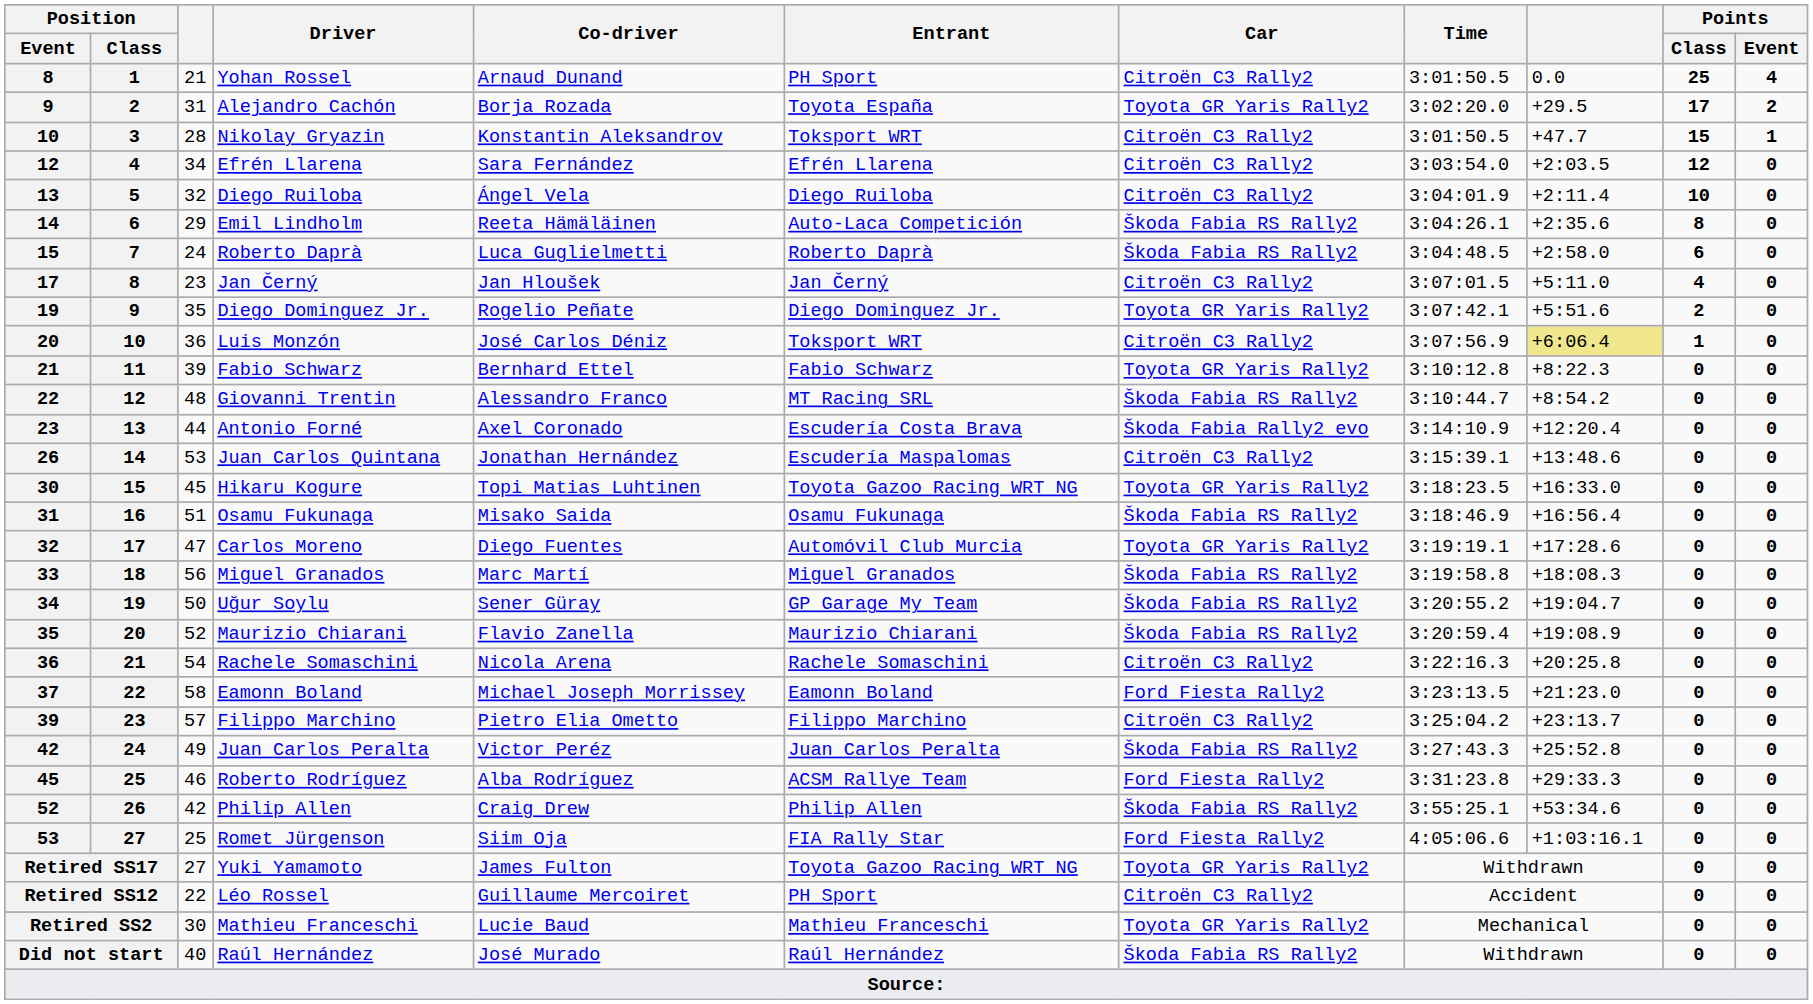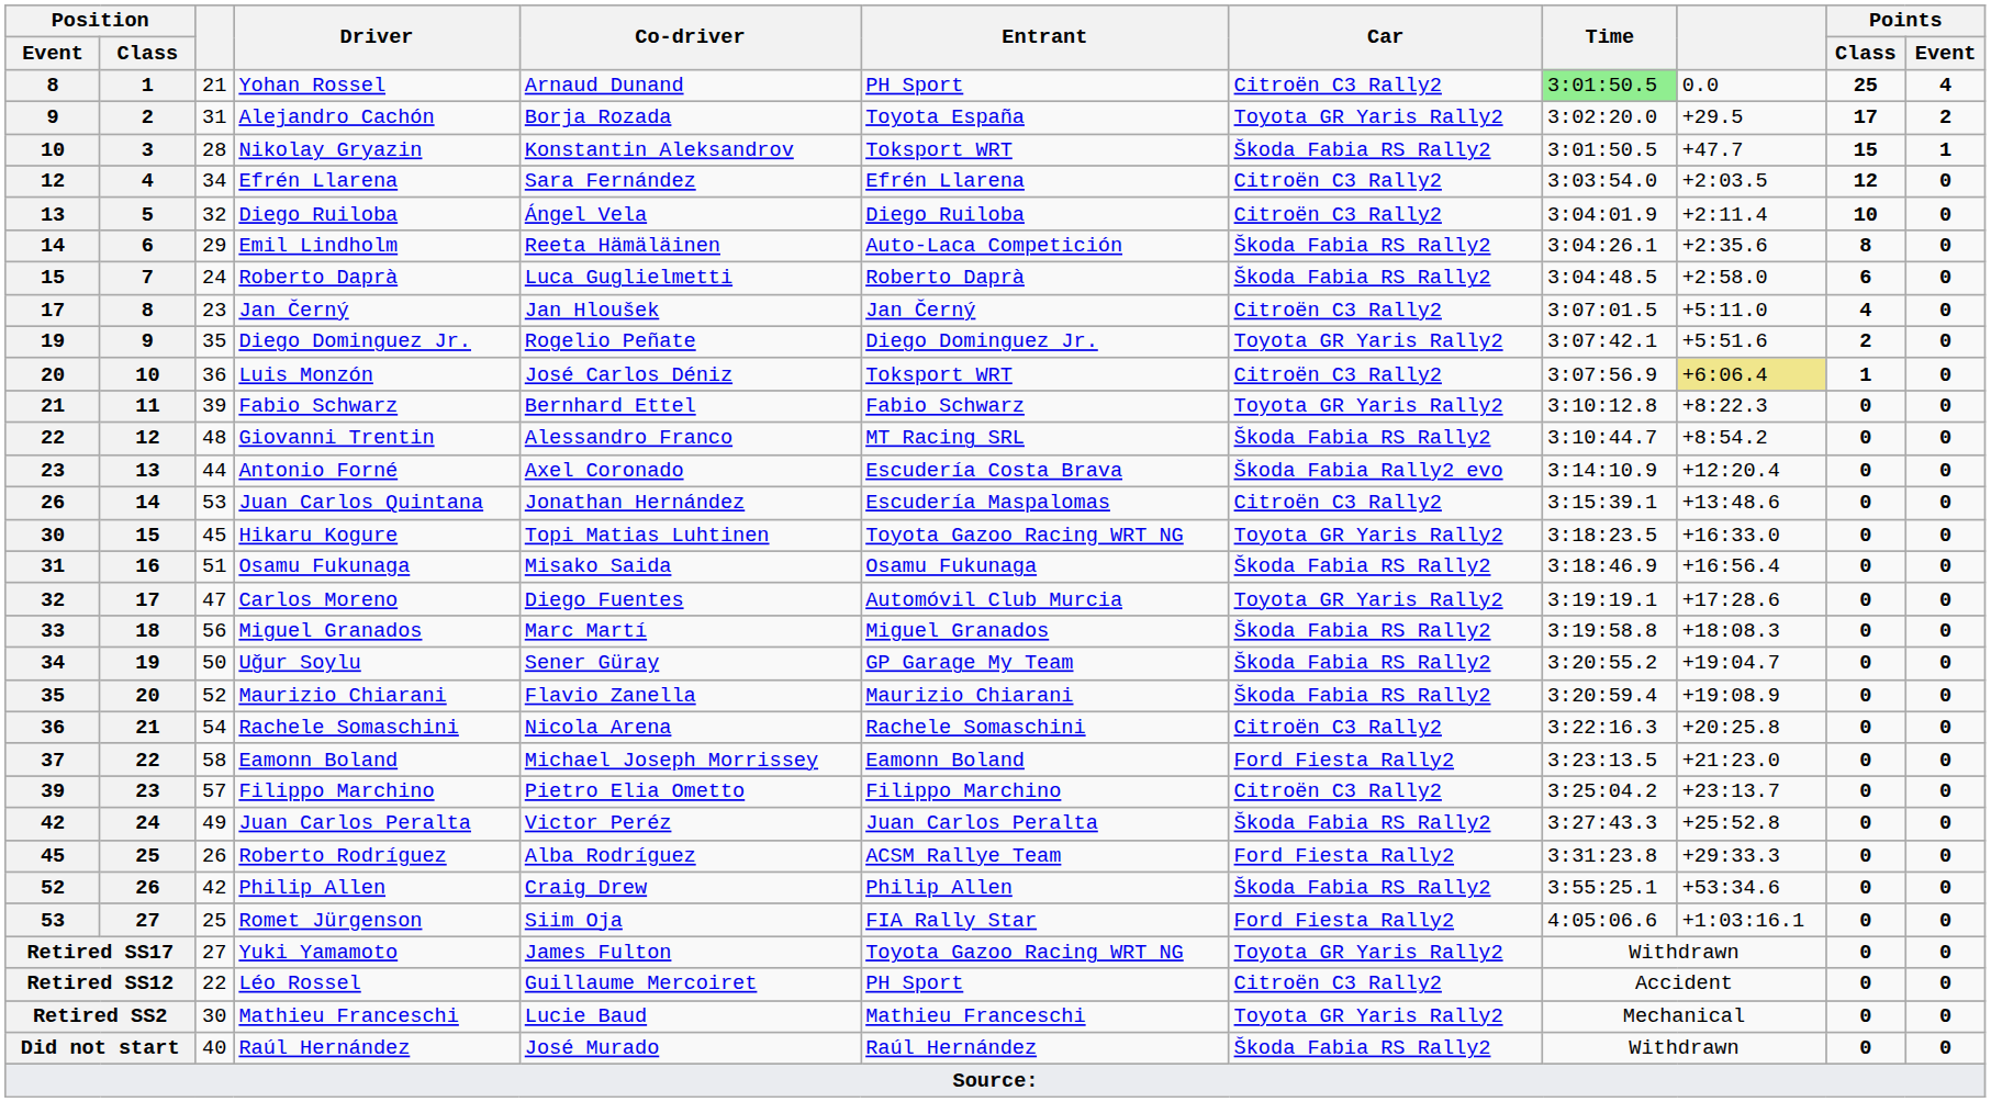 <table class="wikitable" width=85% style="font-size: 85%;">
 <tr>
 <th colspan="2">Position</th>
 <th rowspan="2"></th>
 <th rowspan="2">Driver</th>
 <th rowspan="2">Co-driver</th>
 <th rowspan="2">Entrant</th>
 <th rowspan="2">Car</th>
 <th rowspan="2">Time</th>
 <th rowspan="2"></th>
 <th colspan="3">Points</th>
 </tr>
 <tr>
 <th>Event</th>
 <th>Class</th>
 <th>Class</th>
 <th>Event</th>
 </tr>
 <tr>
 <th>8</th>
 <th>1</th>
 <td align="center">21</td>
 <td><a href='#'>Yohan Rossel</a></td>
 <td><a href='#'>Arnaud Dunand</a></td>
 <td><a href='#'>PH Sport</a></td>
 <td><a href='#'>Citroën C3 Rally2</a></td>
-<td>3:01:50.5</td>
+<td style="background: lightgreen;">3:01:50.5</td>
 <td>0.0</td>
 <td align="center"><strong>25</strong></td>
 <td align="center"><strong>4</strong></td>
 </tr>
 <tr>
 <th>9</th>
 <th>2</th>
 <td align="center">31</td>
 <td><a href='#'>Alejandro Cachón</a></td>
 <td><a href='#'>Borja Rozada</a></td>
 <td><a href='#'>Toyota España</a></td>
 <td><a href='#'>Toyota GR Yaris Rally2</a></td>
 <td>3:02:20.0</td>
 <td>+29.5</td>
 <td align="center"><strong>17</strong></td>
 <td align="center"><strong>2</strong></td>
 </tr>
 <tr>
 <th>10</th>
 <th>3</th>
 <td align="center">28</td>
 <td><a href='#'>Nikolay Gryazin</a></td>
 <td><a href='#'>Konstantin Aleksandrov</a></td>
 <td><a href='#'>Toksport WRT</a></td>
-<td><a href='#'>Citroën C3 Rally2</a></td>
+<td><a href='#'>Škoda Fabia RS Rally2</a></td>
 <td>3:01:50.5</td>
 <td>+47.7</td>
 <td align="center"><strong>15</strong></td>
 <td align="center"><strong>1</strong></td>
 </tr>
 <tr>
 <th>12</th>
 <th>4</th>
 <td align="center">34</td>
 <td><a href='#'>Efrén Llarena</a></td>
 <td><a href='#'>Sara Fernández</a></td>
 <td><a href='#'>Efrén Llarena</a></td>
 <td><a href='#'>Citroën C3 Rally2</a></td>
 <td>3:03:54.0</td>
 <td>+2:03.5</td>
 <td align="center"><strong>12</strong></td>
 <td align="center"><strong>0</strong></td>
 </tr>
 <tr>
 <th>13</th>
 <th>5</th>
 <td align="center">32</td>
 <td><a href='#'>Diego Ruiloba</a></td>
 <td><a href='#'>Ángel Vela</a></td>
 <td><a href='#'>Diego Ruiloba</a></td>
 <td><a href='#'>Citroën C3 Rally2</a></td>
 <td>3:04:01.9</td>
 <td>+2:11.4</td>
 <td align="center"><strong>10</strong></td>
 <td align="center"><strong>0</strong></td>
 </tr>
 <tr>
 <th>14</th>
 <th>6</th>
 <td align="center">29</td>
 <td><a href='#'>Emil Lindholm</a></td>
 <td><a href='#'>Reeta Hämäläinen</a></td>
 <td><a href='#'>Auto-Laca Competición</a></td>
 <td><a href='#'>Škoda Fabia RS Rally2</a></td>
 <td>3:04:26.1</td>
 <td>+2:35.6</td>
 <td align="center"><strong>8</strong></td>
 <td align="center"><strong>0</strong></td>
 </tr>
 <tr>
 <th>15</th>
 <th>7</th>
 <td align="center">24</td>
 <td><a href='#'>Roberto Daprà</a></td>
 <td><a href='#'>Luca Guglielmetti</a></td>
 <td><a href='#'>Roberto Daprà</a></td>
 <td><a href='#'>Škoda Fabia RS Rally2</a></td>
 <td>3:04:48.5</td>
 <td>+2:58.0</td>
 <td align="center"><strong>6</strong></td>
 <td align="center"><strong>0</strong></td>
 </tr>
 <tr>
 <th>17</th>
 <th>8</th>
 <td align="center">23</td>
 <td><a href='#'>Jan Černý</a></td>
 <td><a href='#'>Jan Hloušek</a></td>
 <td><a href='#'>Jan Černý</a></td>
 <td><a href='#'>Citroën C3 Rally2</a></td>
 <td>3:07:01.5</td>
 <td>+5:11.0</td>
 <td align="center"><strong>4</strong></td>
 <td align="center"><strong>0</strong></td>
 </tr>
 <tr>
 <th>19</th>
 <th>9</th>
 <td align="center">35</td>
 <td><a href='#'>Diego Dominguez Jr.</a></td>
 <td><a href='#'>Rogelio Peñate</a></td>
 <td><a href='#'>Diego Dominguez Jr.</a></td>
 <td><a href='#'>Toyota GR Yaris Rally2</a></td>
 <td>3:07:42.1</td>
 <td>+5:51.6</td>
 <td align="center"><strong>2</strong></td>
 <td align="center"><strong>0</strong></td>
 </tr>
 <tr>
 <th>20</th>
 <th>10</th>
 <td align="center">36</td>
 <td><a href='#'>Luis Monzón</a></td>
 <td><a href='#'>José Carlos Déniz</a></td>
 <td><a href='#'>Toksport WRT</a></td>
 <td><a href='#'>Citroën C3 Rally2</a></td>
 <td>3:07:56.9</td>
 <td style="background: khaki;">+6:06.4</td>
 <td align="center"><strong>1</strong></td>
 <td align="center"><strong>0</strong></td>
 </tr>
 <tr>
 <th>21</th>
 <th>11</th>
 <td align="center">39</td>
 <td><a href='#'>Fabio Schwarz</a></td>
 <td><a href='#'>Bernhard Ettel</a></td>
 <td><a href='#'>Fabio Schwarz</a></td>
 <td><a href='#'>Toyota GR Yaris Rally2</a></td>
 <td>3:10:12.8</td>
 <td>+8:22.3</td>
 <td align="center"><strong>0</strong></td>
 <td align="center"><strong>0</strong></td>
 </tr>
 <tr>
 <th>22</th>
 <th>12</th>
 <td align="center">48</td>
 <td><a href='#'>Giovanni Trentin</a></td>
 <td><a href='#'>Alessandro Franco</a></td>
 <td><a href='#'>MT Racing SRL</a></td>
 <td><a href='#'>Škoda Fabia RS Rally2</a></td>
 <td>3:10:44.7</td>
 <td>+8:54.2</td>
 <td align="center"><strong>0</strong></td>
 <td align="center"><strong>0</strong></td>
 </tr>
 <tr>
 <th>23</th>
 <th>13</th>
 <td align="center">44</td>
 <td><a href='#'>Antonio Forné</a></td>
 <td><a href='#'>Axel Coronado</a></td>
 <td><a href='#'>Escudería Costa Brava</a></td>
 <td><a href='#'>Škoda Fabia Rally2 evo</a></td>
 <td>3:14:10.9</td>
 <td>+12:20.4</td>
 <td align="center"><strong>0</strong></td>
 <td align="center"><strong>0</strong></td>
 </tr>
 <tr>
 <th>26</th>
 <th>14</th>
 <td align="center">53</td>
 <td><a href='#'>Juan Carlos Quintana</a></td>
 <td><a href='#'>Jonathan Hernández</a></td>
 <td><a href='#'>Escudería Maspalomas</a></td>
 <td><a href='#'>Citroën C3 Rally2</a></td>
 <td>3:15:39.1</td>
 <td>+13:48.6</td>
 <td align="center"><strong>0</strong></td>
 <td align="center"><strong>0</strong></td>
 </tr>
 <tr>
 <th>30</th>
 <th>15</th>
 <td align="center">45</td>
 <td><a href='#'>Hikaru Kogure</a></td>
 <td><a href='#'>Topi Matias Luhtinen</a></td>
 <td><a href='#'>Toyota Gazoo Racing WRT NG</a></td>
 <td><a href='#'>Toyota GR Yaris Rally2</a></td>
 <td>3:18:23.5</td>
 <td>+16:33.0</td>
 <td align="center"><strong>0</strong></td>
 <td align="center"><strong>0</strong></td>
 </tr>
 <tr>
 <th>31</th>
 <th>16</th>
 <td align="center">51</td>
 <td><a href='#'>Osamu Fukunaga</a></td>
 <td><a href='#'>Misako Saida</a></td>
 <td><a href='#'>Osamu Fukunaga</a></td>
 <td><a href='#'>Škoda Fabia RS Rally2</a></td>
 <td>3:18:46.9</td>
 <td>+16:56.4</td>
 <td align="center"><strong>0</strong></td>
 <td align="center"><strong>0</strong></td>
 </tr>
 <tr>
 <th>32</th>
 <th>17</th>
 <td align="center">47</td>
 <td><a href='#'>Carlos Moreno</a></td>
 <td><a href='#'>Diego Fuentes</a></td>
 <td><a href='#'>Automóvil Club Murcia</a></td>
 <td><a href='#'>Toyota GR Yaris Rally2</a></td>
 <td>3:19:19.1</td>
 <td>+17:28.6</td>
 <td align="center"><strong>0</strong></td>
 <td align="center"><strong>0</strong></td>
 </tr>
 <tr>
 <th>33</th>
 <th>18</th>
 <td align="center">56</td>
 <td><a href='#'>Miguel Granados</a></td>
 <td><a href='#'>Marc Martí</a></td>
 <td><a href='#'>Miguel Granados</a></td>
 <td><a href='#'>Škoda Fabia RS Rally2</a></td>
 <td>3:19:58.8</td>
 <td>+18:08.3</td>
 <td align="center"><strong>0</strong></td>
 <td align="center"><strong>0</strong></td>
 </tr>
 <tr>
 <th>34</th>
 <th>19</th>
 <td align="center">50</td>
 <td><a href='#'>Uğur Soylu</a></td>
 <td><a href='#'>Sener Güray</a></td>
 <td><a href='#'>GP Garage My Team</a></td>
 <td><a href='#'>Škoda Fabia RS Rally2</a></td>
 <td>3:20:55.2</td>
 <td>+19:04.7</td>
 <td align="center"><strong>0</strong></td>
 <td align="center"><strong>0</strong></td>
 </tr>
 <tr>
 <th>35</th>
 <th>20</th>
 <td align="center">52</td>
 <td><a href='#'>Maurizio Chiarani</a></td>
 <td><a href='#'>Flavio Zanella</a></td>
 <td><a href='#'>Maurizio Chiarani</a></td>
 <td><a href='#'>Škoda Fabia RS Rally2</a></td>
 <td>3:20:59.4</td>
 <td>+19:08.9</td>
 <td align="center"><strong>0</strong></td>
 <td align="center"><strong>0</strong></td>
 </tr>
 <tr>
 <th>36</th>
 <th>21</th>
 <td align="center">54</td>
 <td><a href='#'>Rachele Somaschini</a></td>
 <td><a href='#'>Nicola Arena</a></td>
 <td><a href='#'>Rachele Somaschini</a></td>
 <td><a href='#'>Citroën C3 Rally2</a></td>
 <td>3:22:16.3</td>
 <td>+20:25.8</td>
 <td align="center"><strong>0</strong></td>
 <td align="center"><strong>0</strong></td>
 </tr>
 <tr>
 <th>37</th>
 <th>22</th>
 <td align="center">58</td>
 <td><a href='#'>Eamonn Boland</a></td>
 <td><a href='#'>Michael Joseph Morrissey</a></td>
 <td><a href='#'>Eamonn Boland</a></td>
 <td><a href='#'>Ford Fiesta Rally2</a></td>
 <td>3:23:13.5</td>
 <td>+21:23.0</td>
 <td align="center"><strong>0</strong></td>
 <td align="center"><strong>0</strong></td>
 </tr>
 <tr>
 <th>39</th>
 <th>23</th>
 <td align="center">57</td>
 <td><a href='#'>Filippo Marchino</a></td>
 <td><a href='#'>Pietro Elia Ometto</a></td>
 <td><a href='#'>Filippo Marchino</a></td>
 <td><a href='#'>Citroën C3 Rally2</a></td>
 <td>3:25:04.2</td>
 <td>+23:13.7</td>
 <td align="center"><strong>0</strong></td>
 <td align="center"><strong>0</strong></td>
 </tr>
 <tr>
 <th>42</th>
 <th>24</th>
 <td align="center">49</td>
 <td><a href='#'>Juan Carlos Peralta</a></td>
 <td><a href='#'>Victor Peréz</a></td>
 <td><a href='#'>Juan Carlos Peralta</a></td>
 <td><a href='#'>Škoda Fabia RS Rally2</a></td>
 <td>3:27:43.3</td>
 <td>+25:52.8</td>
 <td align="center"><strong>0</strong></td>
 <td align="center"><strong>0</strong></td>
 </tr>
 <tr>
 <th>45</th>
 <th>25</th>
-<td align="center">46</td>
+<td align="center">26</td>
 <td><a href='#'>Roberto Rodríguez</a></td>
 <td><a href='#'>Alba Rodríguez</a></td>
 <td><a href='#'>ACSM Rallye Team</a></td>
 <td><a href='#'>Ford Fiesta Rally2</a></td>
 <td>3:31:23.8</td>
 <td>+29:33.3</td>
 <td align="center"><strong>0</strong></td>
 <td align="center"><strong>0</strong></td>
 </tr>
 <tr>
 <th>52</th>
 <th>26</th>
 <td align="center">42</td>
 <td><a href='#'>Philip Allen</a></td>
 <td><a href='#'>Craig Drew</a></td>
 <td><a href='#'>Philip Allen</a></td>
 <td><a href='#'>Škoda Fabia RS Rally2</a></td>
 <td>3:55:25.1</td>
 <td>+53:34.6</td>
 <td align="center"><strong>0</strong></td>
 <td align="center"><strong>0</strong></td>
 </tr>
 <tr>
 <th>53</th>
 <th>27</th>
 <td align="center">25</td>
 <td><a href='#'>Romet Jürgenson</a></td>
 <td><a href='#'>Siim Oja</a></td>
 <td><a href='#'>FIA Rally Star</a></td>
 <td><a href='#'>Ford Fiesta Rally2</a></td>
 <td>4:05:06.6</td>
 <td>+1:03:16.1</td>
 <td align="center"><strong>0</strong></td>
 <td align="center"><strong>0</strong></td>
 </tr>
 <tr>
 <th colspan="2">Retired SS17</th>
 <td align="center">27</td>
 <td><a href='#'>Yuki Yamamoto</a></td>
 <td><a href='#'>James Fulton</a></td>
 <td><a href='#'>Toyota Gazoo Racing WRT NG</a></td>
 <td><a href='#'>Toyota GR Yaris Rally2</a></td>
 <td colspan="2" align="center">Withdrawn</td>
 <td align="center"><strong>0</strong></td>
 <td align="center"><strong>0</strong></td>
 </tr>
 <tr>
 <th colspan="2">Retired SS12</th>
 <td align="center">22</td>
 <td><a href='#'>Léo Rossel</a></td>
 <td><a href='#'>Guillaume Mercoiret</a></td>
 <td><a href='#'>PH Sport</a></td>
 <td><a href='#'>Citroën C3 Rally2</a></td>
 <td colspan="2" align="center">Accident</td>
 <td align="center"><strong>0</strong></td>
 <td align="center"><strong>0</strong></td>
 </tr>
 <tr>
 <th colspan="2">Retired SS2</th>
 <td align="center">30</td>
 <td><a href='#'>Mathieu Franceschi</a></td>
 <td><a href='#'>Lucie Baud</a></td>
 <td><a href='#'>Mathieu Franceschi</a></td>
 <td><a href='#'>Toyota GR Yaris Rally2</a></td>
 <td colspan="2" align="center">Mechanical</td>
 <td align="center"><strong>0</strong></td>
 <td align="center"><strong>0</strong></td>
 </tr>
 <tr>
 <th colspan="2">Did not start</th>
 <td align="center">40</td>
 <td><a href='#'>Raúl Hernández</a></td>
 <td><a href='#'>José Murado</a></td>
 <td><a href='#'>Raúl Hernández</a></td>
 <td><a href='#'>Škoda Fabia RS Rally2</a></td>
 <td colspan="2" align="center">Withdrawn</td>
 <td align="center"><strong>0</strong></td>
 <td align="center"><strong>0</strong></td>
 </tr>
 <tr>
 <td style="background-color:#EAECF0; text-align:center" colspan="11"><strong>Source:</strong></td>
 </tr>
 </table>
